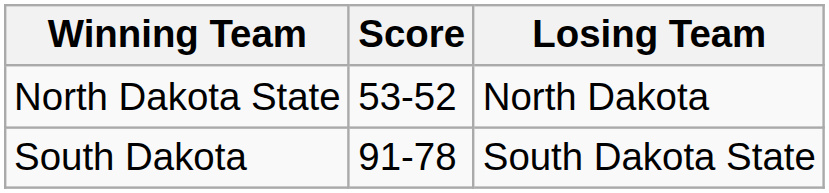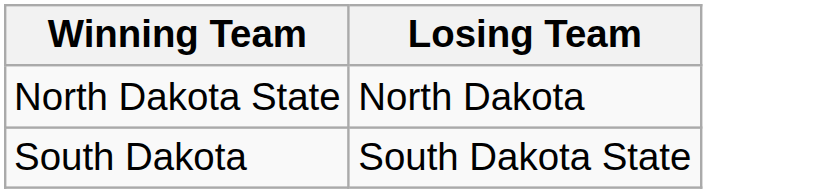 <table class= "wikitable">
 <tr>
 <th>Winning Team</th>
-<th>Score</th>
 <th>Losing Team</th>
 </tr>
 <tr>
 <td>North Dakota State</td>
-<td>53-52</td>
 <td>North Dakota</td>
 </tr>
 <tr>
 <td>South Dakota</td>
-<td>91-78</td>
 <td>South Dakota State</td>
 </tr>
 </table>
